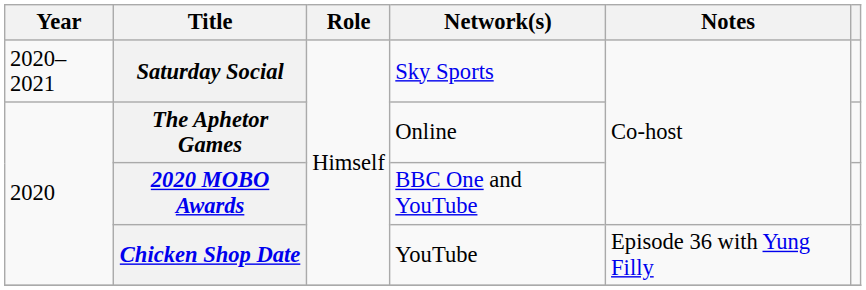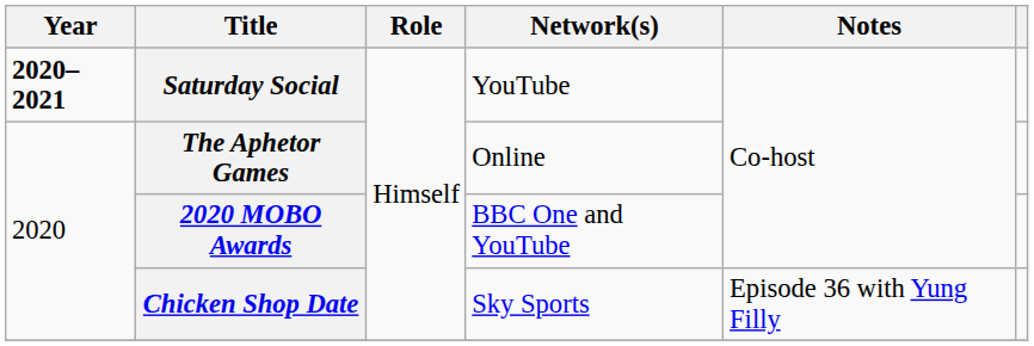 <table class="wikitable sortable plainrowheaders">
 <tr>
 <th scope="col">Year</th>
 <th scope="col">Title</th>
 <th scope="col">Role</th>
 <th scope="col">Network(s)</th>
 <th scope="col" class="unsortable">Notes</th>
 <th scope="col" class="unsortable"></th>
 </tr>
 <tr>
-<td>2020–2021</td>
+<td><strong>2020–2021</strong></td>
 <th scope="row"><em>Saturday Social</em></th>
 <td rowspan="4">Himself</td>
-<td><a href='#'>Sky Sports</a></td>
+<td>YouTube</td>
 <td rowspan="3">Co-host</td>
 <td style="text-align:center;"></td>
 </tr>
 <tr>
 <td rowspan="3">2020</td>
 <th scope="row"><em>The Aphetor Games</em></th>
 <td>Online</td>
 <td style="text-align:center;"></td>
 </tr>
 <tr>
 <th scope="row"><em><a href='#'>2020 MOBO Awards</a></em></th>
 <td><a href='#'>BBC One</a> and <a href='#'>YouTube</a></td>
 <td style="text-align:center;"></td>
 </tr>
 <tr>
 <th scope="row"><em><a href='#'>Chicken Shop Date</a></em></th>
-<td>YouTube</td>
+<td><a href='#'>Sky Sports</a></td>
 <td>Episode 36 with <a href='#'>Yung Filly</a></td>
 <td style="text-align:center;"></td>
 </tr>
 <tr>
 </tr>
 </table>
